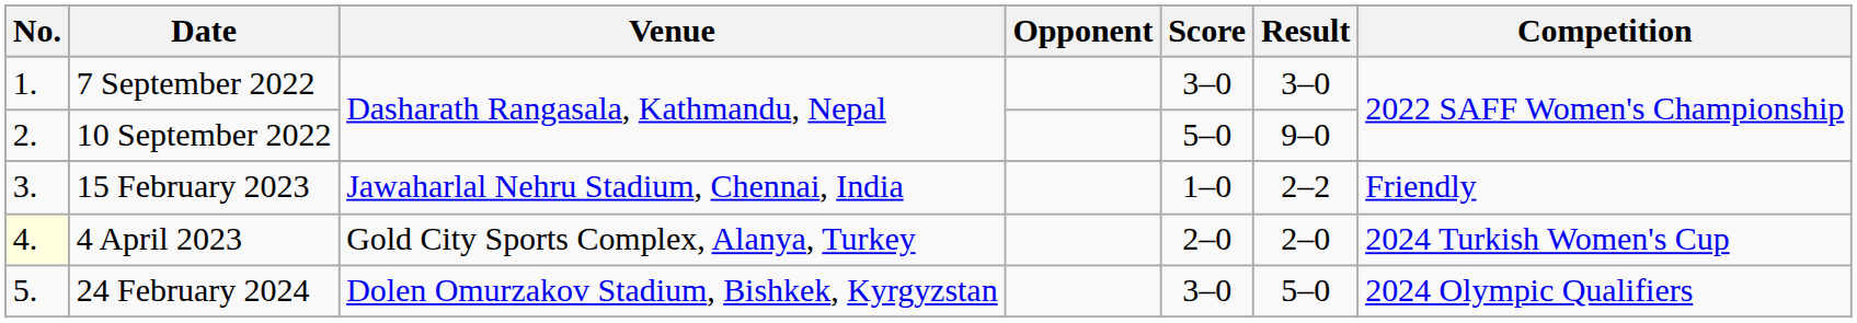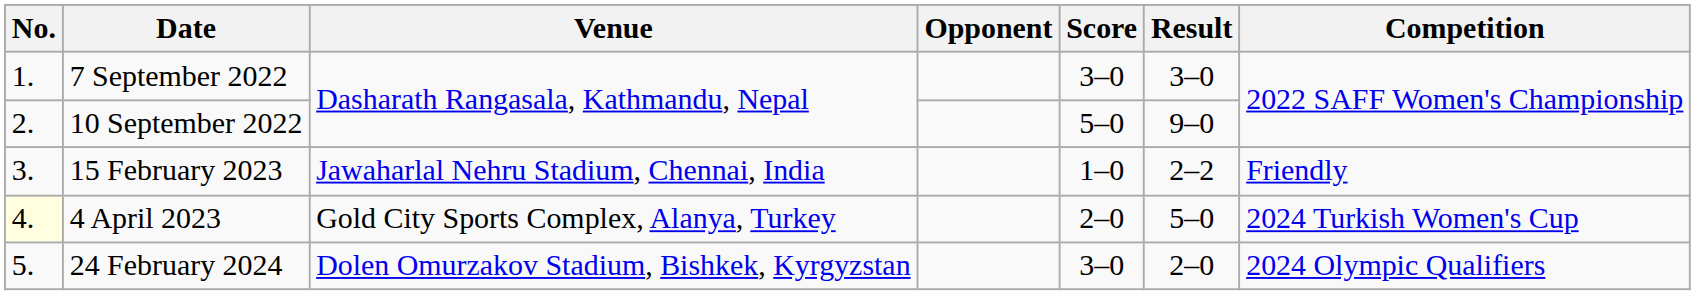 <table class="wikitable">
 <tr>
 <th>No.</th>
 <th>Date</th>
 <th>Venue</th>
 <th>Opponent</th>
 <th>Score</th>
 <th>Result</th>
 <th>Competition</th>
 </tr>
 <tr>
 <td>1.</td>
 <td>7 September 2022</td>
 <td rowspan=2><a href='#'>Dasharath Rangasala</a>, <a href='#'>Kathmandu</a>, <a href='#'>Nepal</a></td>
 <td></td>
 <td align=center>3–0</td>
 <td align=center>3–0</td>
 <td rowspan=2><a href='#'>2022 SAFF Women's Championship</a></td>
 </tr>
 <tr>
 <td>2.</td>
 <td>10 September 2022</td>
 <td></td>
 <td align=center>5–0</td>
 <td align=center>9–0</td>
 </tr>
 <tr>
 <td>3.</td>
 <td>15 February 2023</td>
 <td><a href='#'>Jawaharlal Nehru Stadium</a>, <a href='#'>Chennai</a>, <a href='#'>India</a></td>
 <td></td>
 <td align=center>1–0</td>
 <td align=center>2–2</td>
 <td><a href='#'>Friendly</a></td>
 </tr>
 <tr>
 <td style="background: lightyellow;">4.</td>
 <td>4 April 2023</td>
 <td>Gold City Sports Complex, <a href='#'>Alanya</a>, <a href='#'>Turkey</a></td>
 <td></td>
 <td align=center>2–0</td>
-<td align=center>2–0</td>
+<td align=center>5–0</td>
 <td><a href='#'>2024 Turkish Women's Cup</a></td>
 </tr>
 <tr>
 <td>5.</td>
 <td>24 February 2024</td>
 <td><a href='#'>Dolen Omurzakov Stadium</a>, <a href='#'>Bishkek</a>, <a href='#'>Kyrgyzstan</a></td>
 <td></td>
 <td align=center>3–0</td>
-<td align=center>5–0</td>
+<td align=center>2–0</td>
 <td><a href='#'>2024 Olympic Qualifiers</a></td>
 </tr>
 </table>
